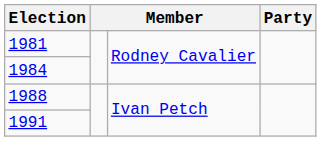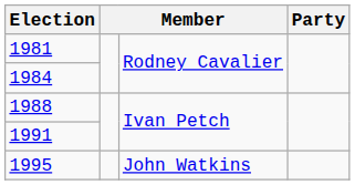 <table class="wikitable">
 <tr>
 <th>Election</th>
 <th colspan="2">Member</th>
 <th>Party</th>
 </tr>
 <tr>
 <td><a href='#'>1981</a></td>
 <td rowspan="2" > </td>
 <td rowspan="2"><a href='#'>Rodney Cavalier</a></td>
 <td rowspan="2"></td>
 </tr>
 <tr>
 <td><a href='#'>1984</a></td>
 </tr>
 <tr>
 <td><a href='#'>1988</a></td>
 <td rowspan="2" > </td>
 <td rowspan="2"><a href='#'>Ivan Petch</a></td>
 <td rowspan="2"></td>
 </tr>
 <tr>
 <td><a href='#'>1991</a></td>
 </tr>
+<tr>
+<td><a href='#'>1995</a></td>
+<td> </td>
+<td><a href='#'>John Watkins</a></td>
+<td></td>
+</tr>
 </table>
